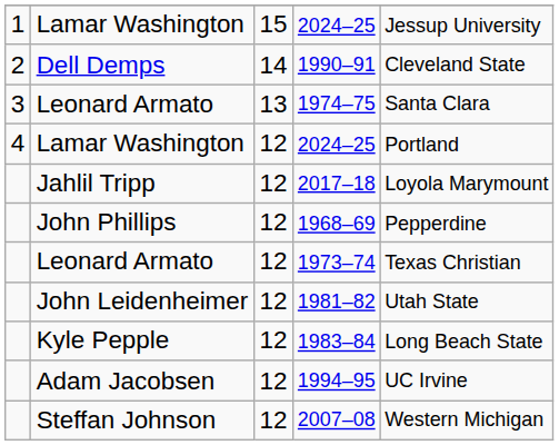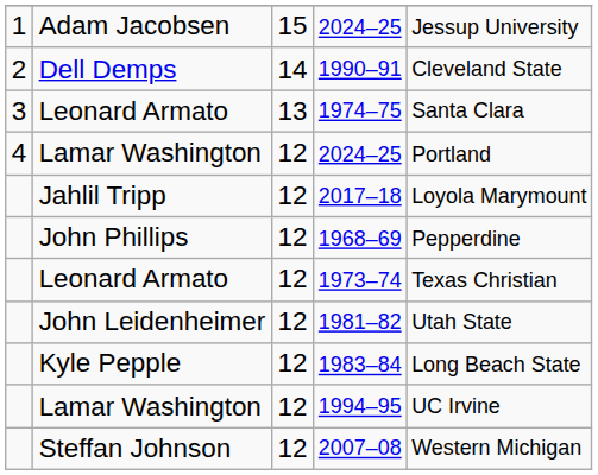 <table class="wikitable">
 <tr>
 </tr>
 <tr>
 <td>1</td>
-<td>Lamar Washington</td>
+<td>Adam Jacobsen</td>
 <td>15</td>
 <td style="font-size:80%;"><a href='#'>2024–25</a></td>
 <td style="font-size:80%;">Jessup University</td>
 </tr>
 <tr>
 <td>2</td>
 <td><a href='#'>Dell Demps</a></td>
 <td>14</td>
 <td style="font-size:80%;"><a href='#'>1990–91</a></td>
 <td style="font-size:80%;">Cleveland State</td>
 </tr>
 <tr>
 <td>3</td>
 <td>Leonard Armato</td>
 <td>13</td>
 <td style="font-size:80%;"><a href='#'>1974–75</a></td>
 <td style="font-size:80%;">Santa Clara</td>
 </tr>
 <tr>
 <td>4</td>
 <td>Lamar Washington</td>
 <td>12</td>
 <td style="font-size:80%;"><a href='#'>2024–25</a></td>
 <td style="font-size:80%;">Portland</td>
 </tr>
 <tr>
 <td></td>
 <td>Jahlil Tripp</td>
 <td>12</td>
 <td style="font-size:80%;"><a href='#'>2017–18</a></td>
 <td style="font-size:80%;">Loyola Marymount</td>
 </tr>
 <tr>
 <td></td>
 <td>John Phillips</td>
 <td>12</td>
 <td style="font-size:80%;"><a href='#'>1968–69</a></td>
 <td style="font-size:80%;">Pepperdine</td>
 </tr>
 <tr>
 <td></td>
 <td>Leonard Armato</td>
 <td>12</td>
 <td style="font-size:80%;"><a href='#'>1973–74</a></td>
 <td style="font-size:80%;">Texas Christian</td>
 </tr>
 <tr>
 <td></td>
 <td>John Leidenheimer</td>
 <td>12</td>
 <td style="font-size:80%;"><a href='#'>1981–82</a></td>
 <td style="font-size:80%;">Utah State</td>
 </tr>
 <tr>
 <td></td>
 <td>Kyle Pepple</td>
 <td>12</td>
 <td style="font-size:80%;"><a href='#'>1983–84</a></td>
 <td style="font-size:80%;">Long Beach State</td>
 </tr>
 <tr>
 <td></td>
-<td>Adam Jacobsen</td>
+<td>Lamar Washington</td>
 <td>12</td>
 <td style="font-size:80%;"><a href='#'>1994–95</a></td>
 <td style="font-size:80%;">UC Irvine</td>
 </tr>
 <tr>
 <td></td>
 <td>Steffan Johnson</td>
 <td>12</td>
 <td style="font-size:80%;"><a href='#'>2007–08</a></td>
 <td style="font-size:80%;">Western Michigan</td>
 </tr>
 </table>
